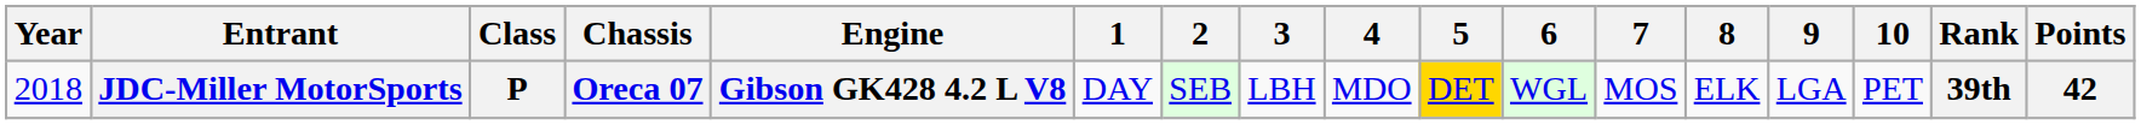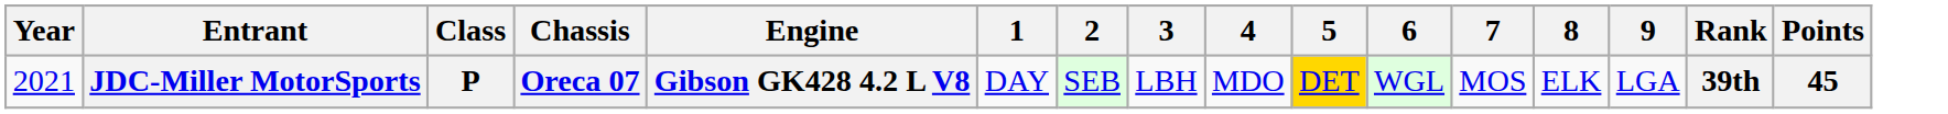 <table class="wikitable" style="text-align:center; font-size:85%">
 <tr>
 <th>Year</th>
 <th>Entrant</th>
 <th>Class</th>
 <th>Chassis</th>
 <th>Engine</th>
 <th>1</th>
 <th>2</th>
 <th>3</th>
 <th>4</th>
 <th>5</th>
 <th>6</th>
 <th>7</th>
 <th>8</th>
 <th>9</th>
-<th>10</th>
 <th>Rank</th>
 <th>Points</th>
 </tr>
 <tr>
-<td><a href='#'>2018</a></td>
+<td><a href='#'>2021</a></td>
 <th nowrap><a href='#'>JDC-Miller MotorSports</a></th>
 <th>P</th>
 <th nowrap><a href='#'>Oreca 07</a></th>
 <th nowrap><a href='#'>Gibson</a> GK428 4.2 L <a href='#'>V8</a></th>
 <td><a href='#'>DAY</a></td>
 <td style="background:#DFFFDF;"><a href='#'>SEB</a><br></td>
 <td><a href='#'>LBH</a></td>
 <td><a href='#'>MDO</a></td>
 <td style="background: gold;"><a href='#'>DET</a></td>
 <td style="background:#DFFFDF;"><a href='#'>WGL</a><br></td>
 <td><a href='#'>MOS</a></td>
 <td><a href='#'>ELK</a></td>
 <td><a href='#'>LGA</a></td>
-<td><a href='#'>PET</a></td>
 <th>39th</th>
-<th>42</th>
+<th>45</th>
 </tr>
 </table>
